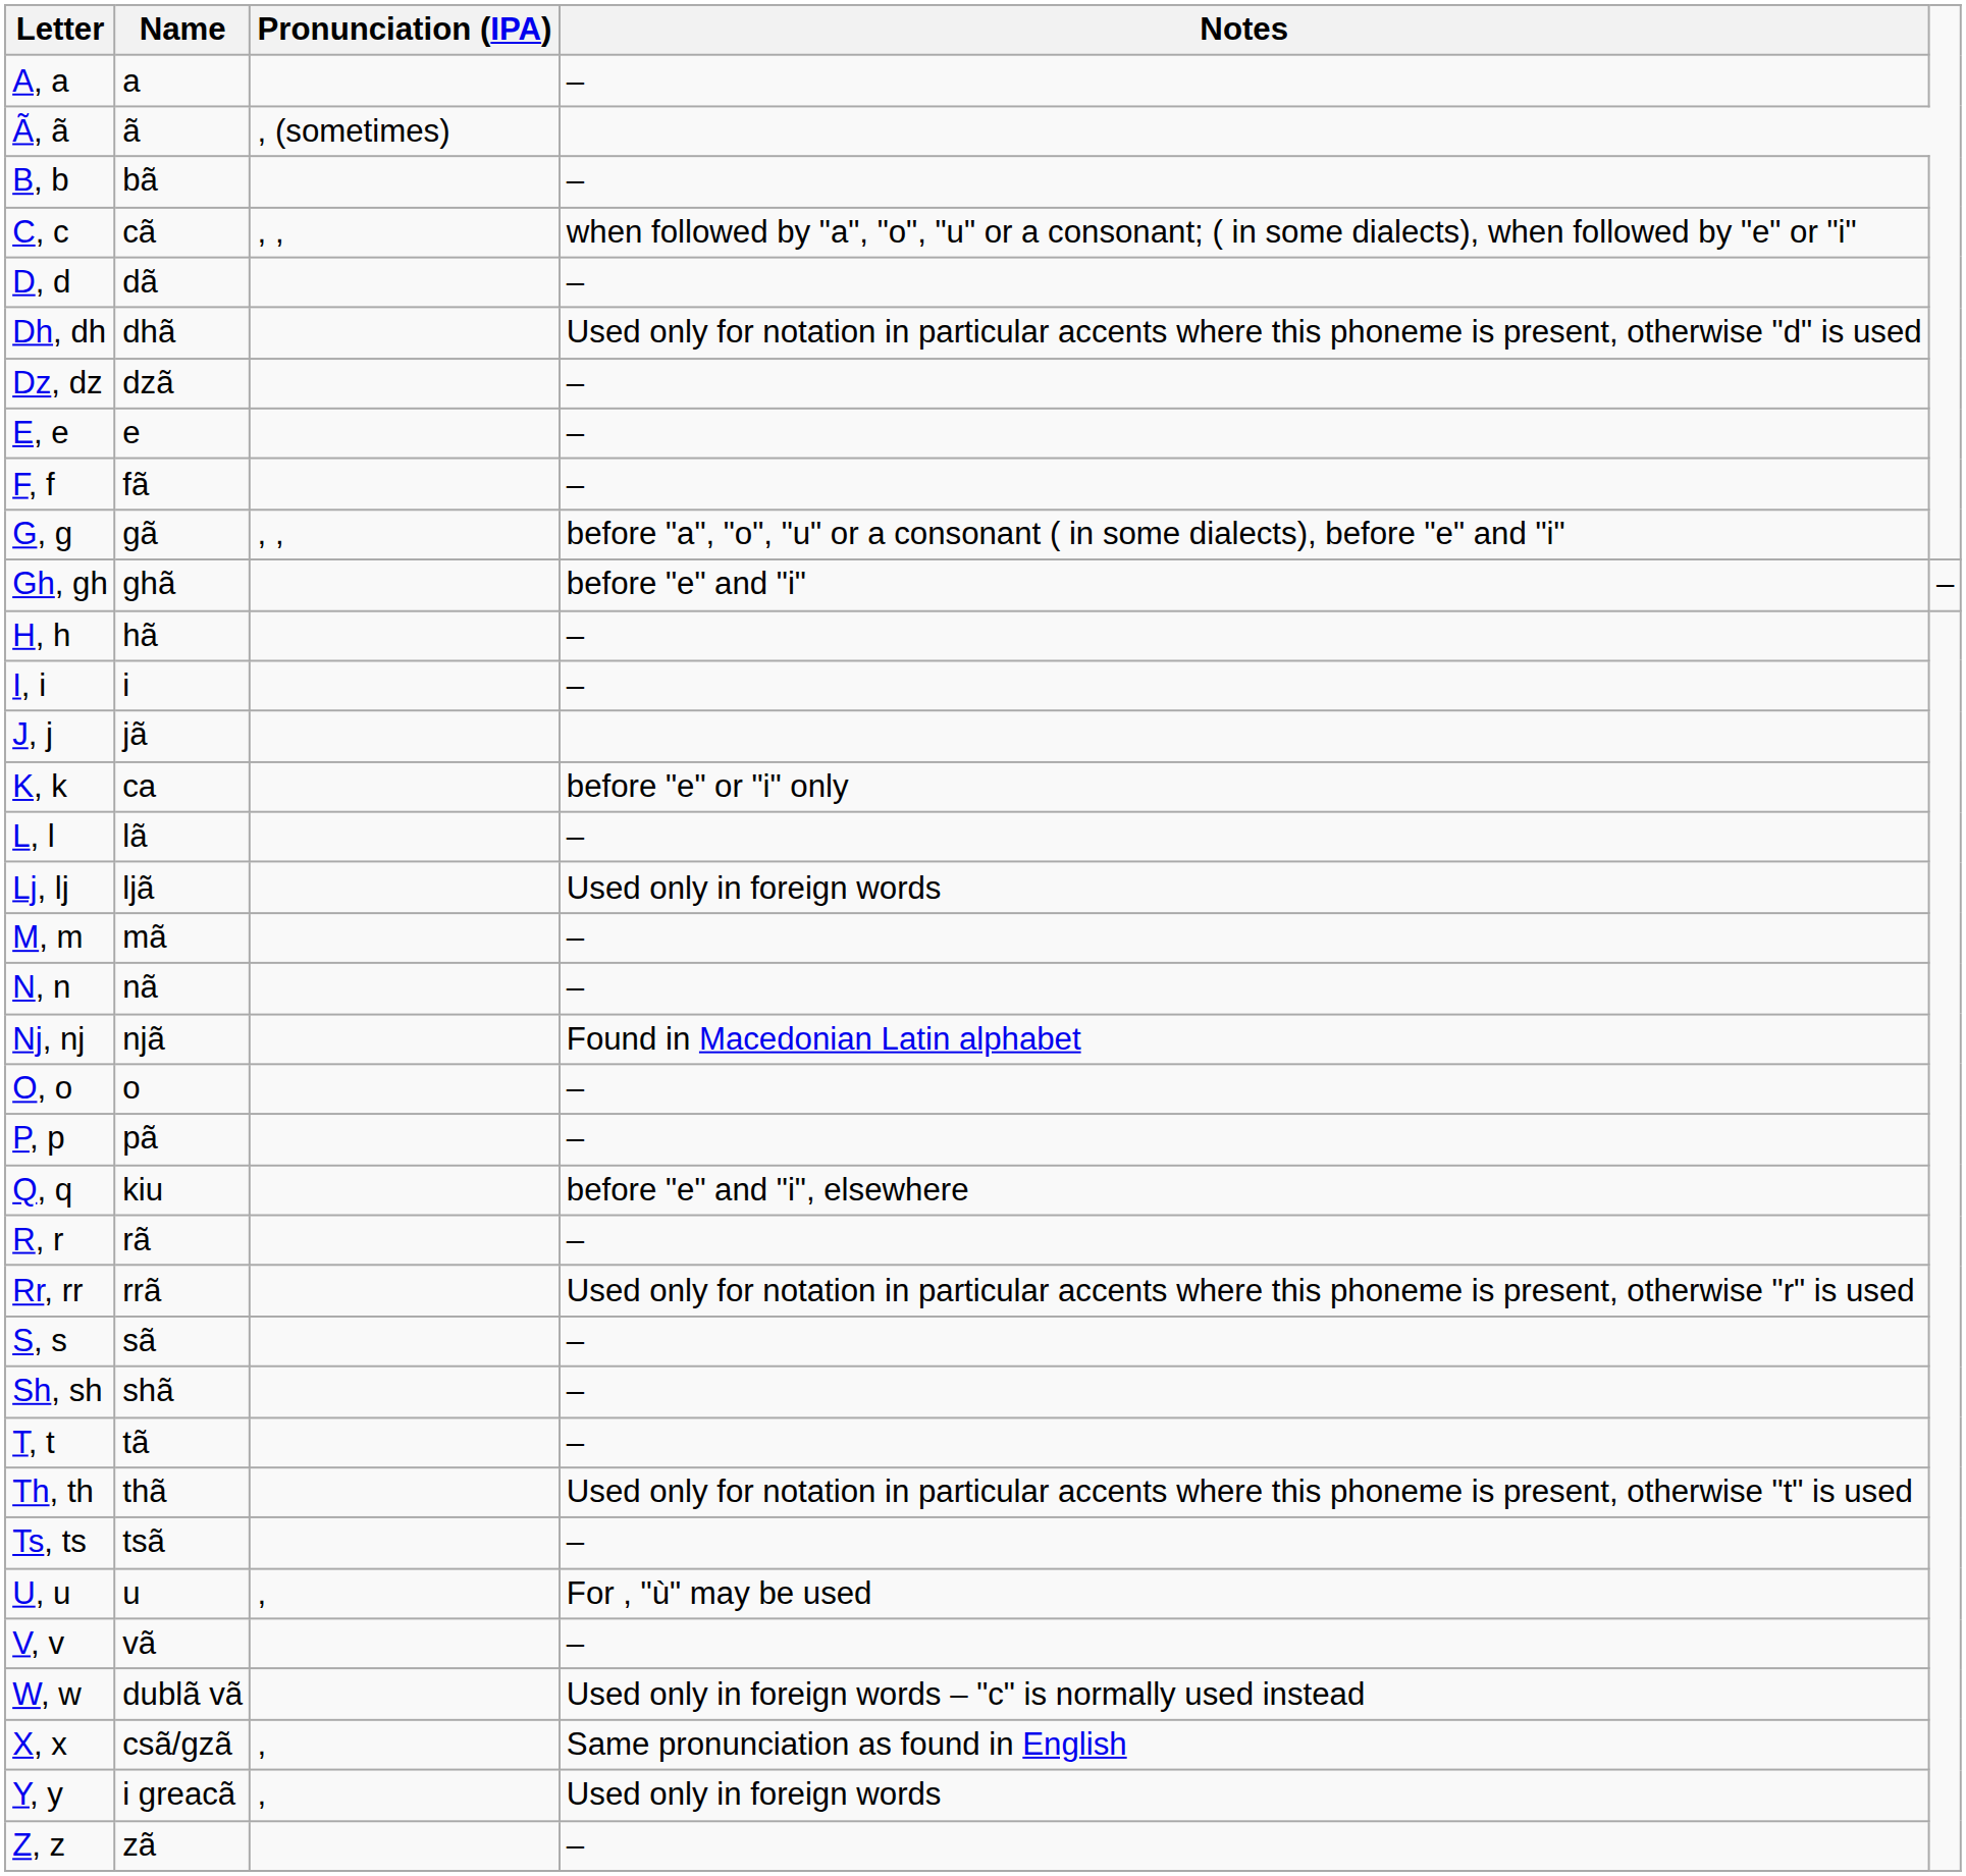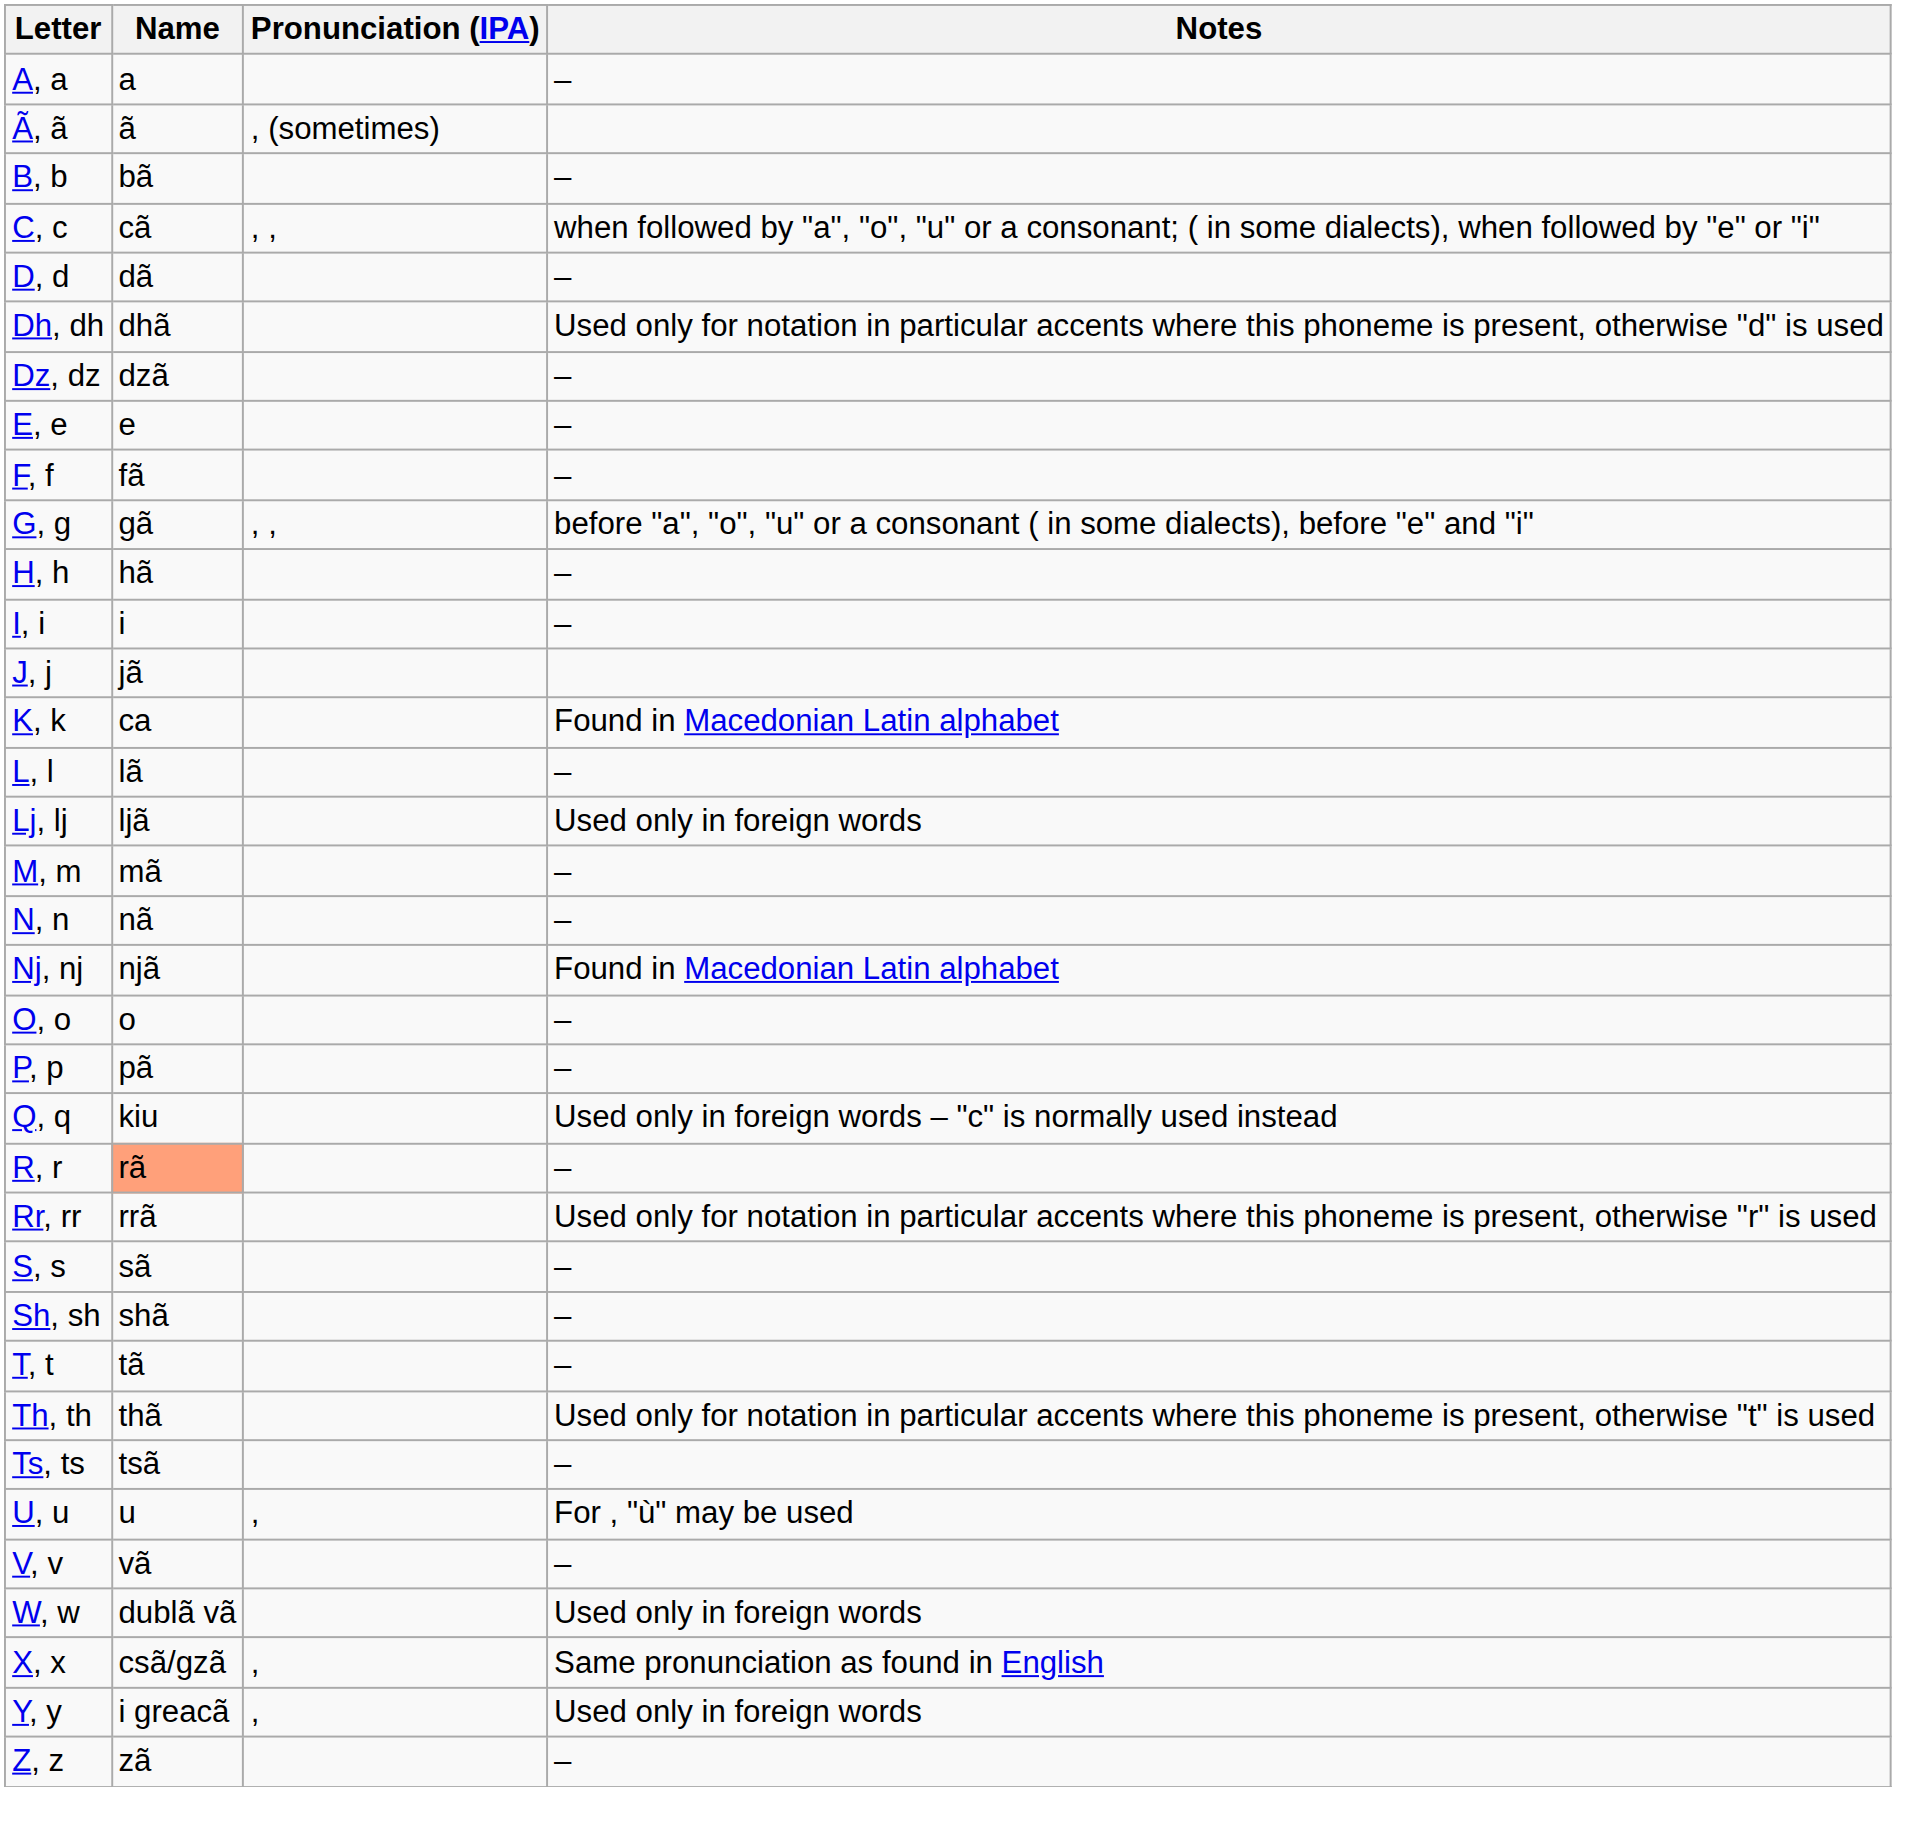 <table class="wikitable">
 <tr>
 <th>Letter</th>
 <th>Name</th>
 <th>Pronunciation (<a href='#'>IPA</a>)</th>
 <th>Notes</th>
 </tr>
 <tr>
 <td><a href='#'>A</a>, a</td>
 <td>a</td>
 <td></td>
 <td>–</td>
 </tr>
 <tr>
 <td><a href='#'>Ã</a>, ã</td>
 <td>ã</td>
 <td>,  (sometimes)</td>
 </tr>
 <tr>
 <td><a href='#'>B</a>, b</td>
 <td>bã</td>
 <td></td>
 <td>–</td>
 </tr>
 <tr>
 <td><a href='#'>C</a>, c</td>
 <td>cã</td>
 <td>, , </td>
 <td> when followed by "a", "o", "u" or a consonant; ( in some dialects),  when followed by "e" or "i"</td>
 </tr>
 <tr>
 <td><a href='#'>D</a>, d</td>
 <td>dã</td>
 <td></td>
 <td>–</td>
 </tr>
 <tr>
 <td><a href='#'>Dh</a>, dh</td>
 <td>dhã</td>
 <td></td>
 <td>Used only for notation in particular accents where this phoneme is present, otherwise "d" is used</td>
 </tr>
 <tr>
 <td><a href='#'>Dz</a>, dz</td>
 <td>dzã</td>
 <td></td>
 <td>–</td>
 </tr>
 <tr>
 <td><a href='#'>E</a>, e</td>
 <td>e</td>
 <td></td>
 <td>–</td>
 </tr>
 <tr>
 <td><a href='#'>F</a>, f</td>
 <td>fã</td>
 <td></td>
 <td>–</td>
 </tr>
 <tr>
 <td><a href='#'>G</a>, g</td>
 <td>gã</td>
 <td>, , </td>
 <td> before "a", "o", "u" or a consonant ( in some dialects),  before "e" and "i"</td>
 </tr>
 <tr>
-<td><a href='#'>Gh</a>, gh</td>
-<td>ghã</td>
-<td></td>
-<td>before "e" and "i"</td>
-<td>–</td>
-</tr>
-<tr>
 <td><a href='#'>H</a>, h</td>
 <td>hã</td>
 <td></td>
 <td>–</td>
 </tr>
 <tr>
 <td><a href='#'>I</a>, i</td>
 <td>i</td>
 <td></td>
 <td>–</td>
 </tr>
 <tr>
 <td><a href='#'>J</a>, j</td>
 <td>jã</td>
 <td></td>
 <td></td>
 </tr>
 <tr>
 <td><a href='#'>K</a>, k</td>
 <td>ca</td>
 <td></td>
-<td>before "e" or "i" only</td>
+<td>Found in <a href='#'>Macedonian Latin alphabet</a></td>
 </tr>
 <tr>
 <td><a href='#'>L</a>, l</td>
 <td>lã</td>
 <td></td>
 <td>–</td>
 </tr>
 <tr>
 <td><a href='#'>Lj</a>, lj</td>
 <td>ljã</td>
 <td></td>
 <td>Used only in foreign words</td>
 </tr>
 <tr>
 <td><a href='#'>M</a>, m</td>
 <td>mã</td>
 <td></td>
 <td>–</td>
 </tr>
 <tr>
 <td><a href='#'>N</a>, n</td>
 <td>nã</td>
 <td></td>
 <td>–</td>
 </tr>
 <tr>
 <td><a href='#'>Nj</a>, nj</td>
 <td>njã</td>
 <td></td>
 <td>Found in <a href='#'>Macedonian Latin alphabet</a></td>
 </tr>
 <tr>
 <td><a href='#'>O</a>, o</td>
 <td>o</td>
 <td></td>
 <td>–</td>
 </tr>
 <tr>
 <td><a href='#'>P</a>, p</td>
 <td>pã</td>
 <td></td>
 <td>–</td>
 </tr>
 <tr>
 <td><a href='#'>Q</a>, q</td>
 <td>kiu</td>
 <td></td>
-<td> before "e" and "i",  elsewhere</td>
+<td>Used only in foreign words – "c" is normally used instead</td>
 </tr>
 <tr>
 <td><a href='#'>R</a>, r</td>
-<td>rã</td>
+<td style="background: lightsalmon;">rã</td>
 <td></td>
 <td>–</td>
 </tr>
 <tr>
 <td><a href='#'>Rr</a>, rr</td>
 <td>rrã</td>
 <td></td>
 <td>Used only for notation in particular accents where this phoneme is present, otherwise "r" is used</td>
 </tr>
 <tr>
 <td><a href='#'>S</a>, s</td>
 <td>sã</td>
 <td></td>
 <td>–</td>
 </tr>
 <tr>
 <td><a href='#'>Sh</a>, sh</td>
 <td>shã</td>
 <td></td>
 <td>–</td>
 </tr>
 <tr>
 <td><a href='#'>T</a>, t</td>
 <td>tã</td>
 <td></td>
 <td>–</td>
 </tr>
 <tr>
 <td><a href='#'>Th</a>, th</td>
 <td>thã</td>
 <td></td>
 <td>Used only for notation in particular accents where this phoneme is present, otherwise "t" is used</td>
 </tr>
 <tr>
 <td><a href='#'>Ts</a>, ts</td>
 <td>tsã</td>
 <td></td>
 <td>–</td>
 </tr>
 <tr>
 <td><a href='#'>U</a>, u</td>
 <td>u</td>
 <td>, </td>
 <td>For , "ù" may be used</td>
 </tr>
 <tr>
 <td><a href='#'>V</a>, v</td>
 <td>vã</td>
 <td></td>
 <td>–</td>
 </tr>
 <tr>
 <td><a href='#'>W</a>, w</td>
 <td>dublã vã</td>
 <td></td>
-<td>Used only in foreign words – "c" is normally used instead</td>
+<td>Used only in foreign words</td>
 </tr>
 <tr>
 <td><a href='#'>X</a>, x</td>
 <td>csã/gzã</td>
 <td>, </td>
 <td>Same pronunciation as found in <a href='#'>English</a></td>
 </tr>
 <tr>
 <td><a href='#'>Y</a>, y</td>
 <td>i greacã</td>
 <td>, </td>
 <td>Used only in foreign words</td>
 </tr>
 <tr>
 <td><a href='#'>Z</a>, z</td>
 <td>zã</td>
 <td></td>
 <td>–</td>
 </tr>
 <tr>
 </tr>
 </table>
